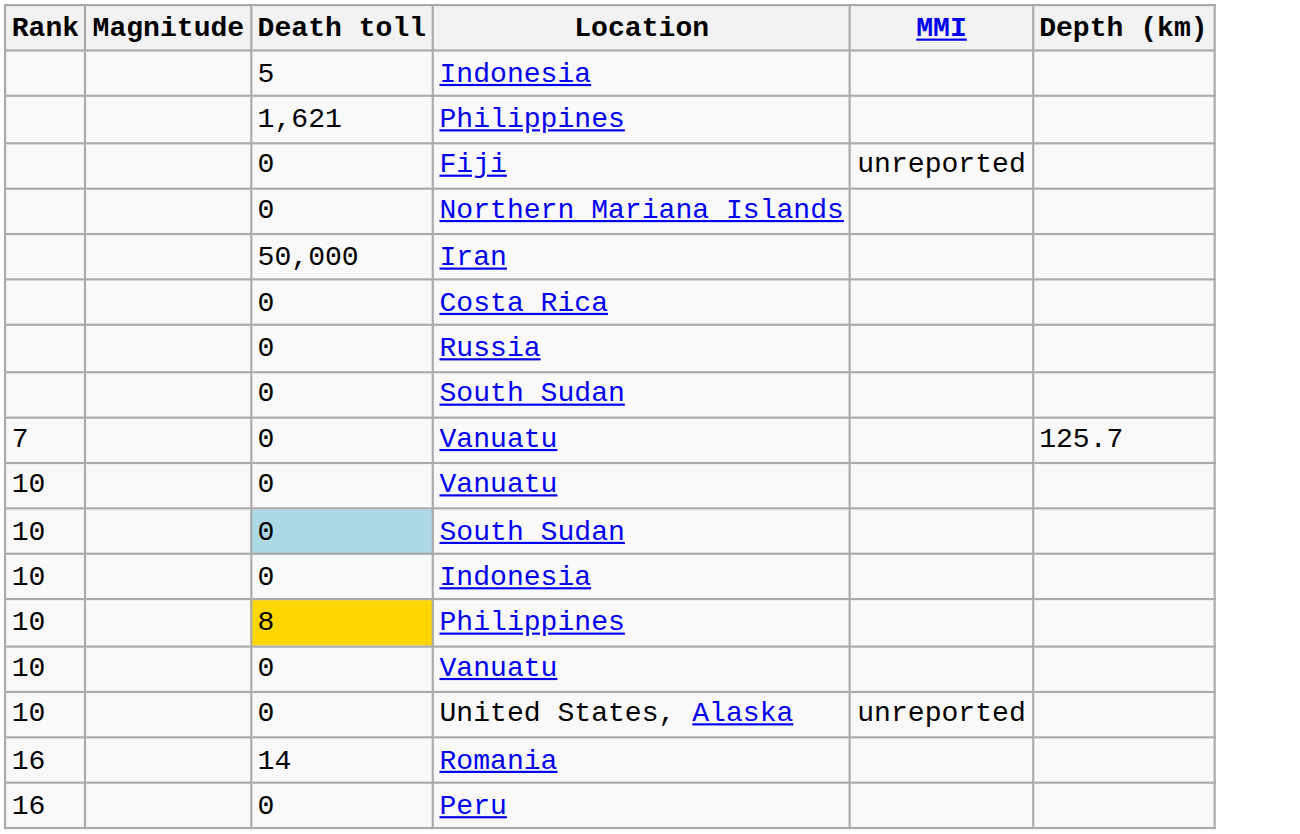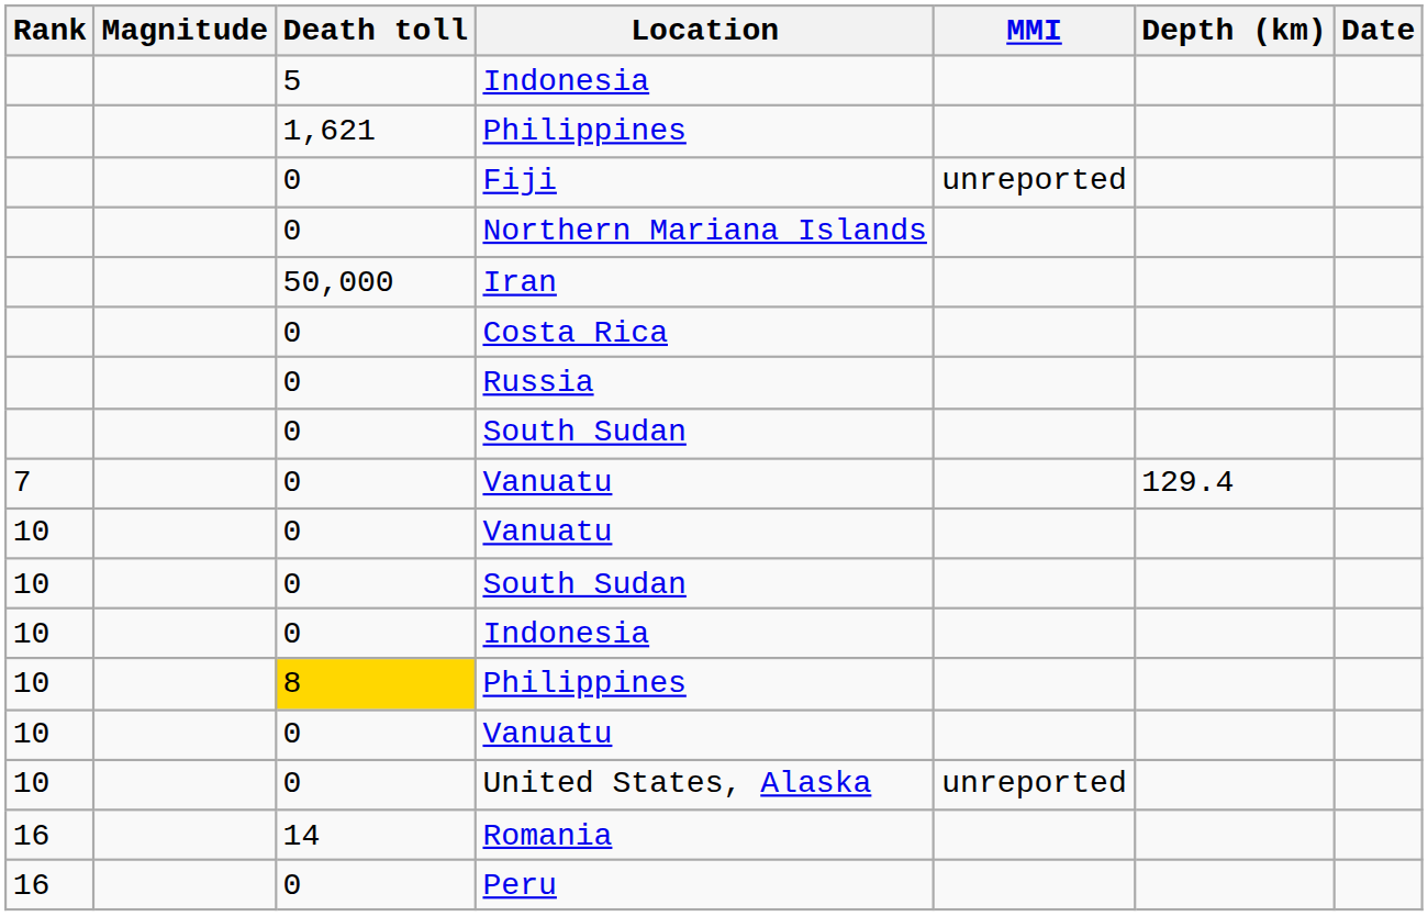 <table class="sortable wikitable" style="font-size:100%;">
 <tr>
 <th>Rank</th>
 <th>Magnitude</th>
 <th>Death toll</th>
 <th>Location</th>
 <th><a href='#'>MMI</a></th>
 <th>Depth (km)</th>
+<th>Date</th>
 </tr>
 <tr>
 <td></td>
 <td></td>
 <td>5</td>
 <td> <a href='#'>Indonesia</a></td>
+<td></td>
 <td></td>
 <td></td>
 </tr>
 <tr>
 <td></td>
 <td></td>
 <td>1,621</td>
 <td> <a href='#'>Philippines</a></td>
 <td></td>
 <td></td>
+<td></td>
 </tr>
 <tr>
 <td></td>
 <td></td>
 <td>0</td>
 <td> <a href='#'>Fiji</a></td>
 <td>unreported</td>
 <td></td>
+<td></td>
 </tr>
 <tr>
 <td></td>
 <td></td>
 <td>0</td>
 <td> <a href='#'>Northern Mariana Islands</a></td>
+<td></td>
 <td></td>
 <td></td>
 </tr>
 <tr>
 <td></td>
 <td></td>
 <td>50,000</td>
 <td> <a href='#'>Iran</a></td>
 <td></td>
 <td></td>
+<td></td>
 </tr>
 <tr>
 <td></td>
 <td></td>
 <td>0</td>
 <td> <a href='#'>Costa Rica</a></td>
+<td></td>
 <td></td>
 <td></td>
 </tr>
 <tr>
 <td></td>
 <td></td>
 <td>0</td>
 <td> <a href='#'>Russia</a></td>
 <td></td>
 <td></td>
+<td></td>
 </tr>
 <tr>
 <td></td>
 <td></td>
 <td>0</td>
 <td> <a href='#'>South Sudan</a></td>
+<td></td>
 <td></td>
 <td></td>
 </tr>
 <tr>
 <td>7</td>
 <td></td>
 <td>0</td>
 <td> <a href='#'>Vanuatu</a></td>
 <td></td>
-<td>125.7</td>
+<td>129.4</td>
+<td></td>
 </tr>
 <tr>
 <td>10</td>
 <td></td>
 <td>0</td>
 <td> <a href='#'>Vanuatu</a></td>
 <td></td>
 <td></td>
+<td></td>
 </tr>
 <tr>
 <td>10</td>
 <td></td>
-<td style="background: lightblue;">0</td>
+<td>0</td>
 <td> <a href='#'>South Sudan</a></td>
+<td></td>
 <td></td>
 <td></td>
 </tr>
 <tr>
 <td>10</td>
 <td></td>
 <td>0</td>
 <td> <a href='#'>Indonesia</a></td>
 <td></td>
 <td></td>
+<td></td>
 </tr>
 <tr>
 <td>10</td>
 <td></td>
 <td style="background: gold;">8</td>
 <td> <a href='#'>Philippines</a></td>
+<td></td>
 <td></td>
 <td></td>
 </tr>
 <tr>
 <td>10</td>
 <td></td>
 <td>0</td>
 <td> <a href='#'>Vanuatu</a></td>
 <td></td>
 <td></td>
+<td></td>
 </tr>
 <tr>
 <td>10</td>
 <td></td>
 <td>0</td>
 <td> United States, <a href='#'>Alaska</a></td>
 <td>unreported</td>
 <td></td>
+<td></td>
 </tr>
 <tr>
 <td>16</td>
 <td></td>
 <td>14</td>
 <td> <a href='#'>Romania</a></td>
+<td></td>
 <td></td>
 <td></td>
 </tr>
 <tr>
 <td>16</td>
 <td></td>
 <td>0</td>
 <td> <a href='#'>Peru</a></td>
 <td></td>
 <td></td>
+<td></td>
 </tr>
 </table>
